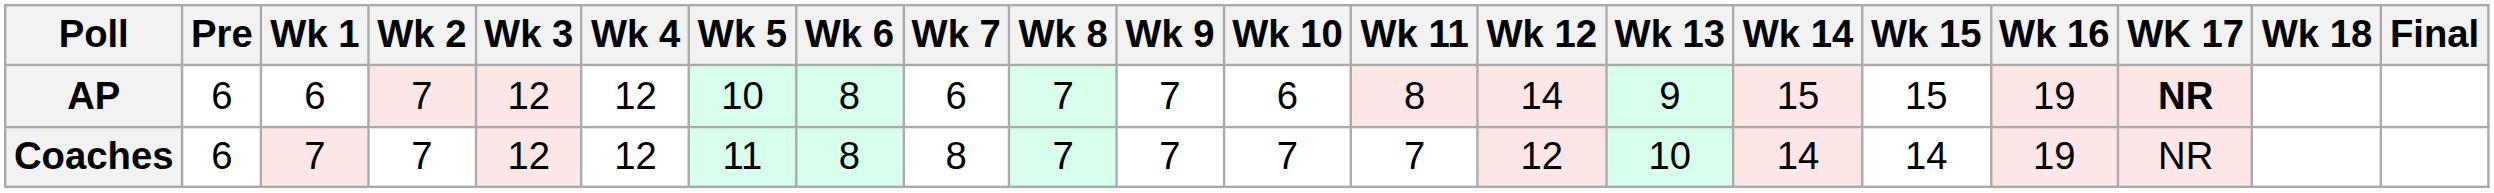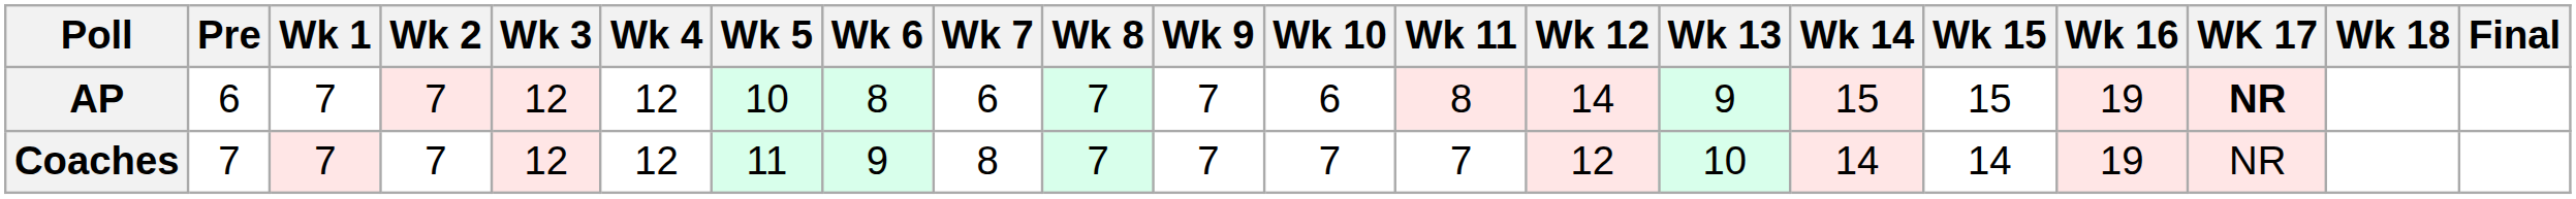 <table class="wikitable" style="white-space:nowrap;">
 <tr>
 <th>Poll</th>
 <th>Pre</th>
 <th>Wk 1</th>
 <th>Wk 2</th>
 <th>Wk 3</th>
 <th>Wk 4</th>
 <th>Wk 5</th>
 <th>Wk 6</th>
 <th>Wk 7</th>
 <th>Wk 8</th>
 <th>Wk 9</th>
 <th>Wk 10</th>
 <th>Wk 11</th>
 <th>Wk 12</th>
 <th>Wk 13</th>
 <th>Wk 14</th>
 <th>Wk 15</th>
 <th>Wk 16</th>
 <th>WK 17</th>
 <th>Wk 18</th>
 <th>Final</th>
 </tr>
 <tr style="text-align:center;">
 <th>AP</th>
 <td style="background:#FFF;">6</td>
-<td style="background:#FFF;">6</td>
+<td style="background:#FFF;">7</td>
 <td style="background:#FFE6E6;">7</td>
 <td style="background:#FFE6E6;">12</td>
 <td style="background:#FFF;">12</td>
 <td style="background:#D8FFEB;">10</td>
 <td style="background:#D8FFEB;">8</td>
 <td style="background:#FFF;">6</td>
 <td style="background:#D8FFEB;">7</td>
 <td style="background:#FFF;">7</td>
 <td style="background:#FFF;">6</td>
 <td style="background:#FFE6E6;">8</td>
 <td style="background:#FFE6E6;">14</td>
 <td style="background:#D8FFEB;">9</td>
 <td style="background:#FFE6E6;">15</td>
 <td style="background:#FFF;">15</td>
 <td style="background:#FFE6E6;">19</td>
 <td style="background:#FFE6E6;"><strong>NR</strong></td>
 <td style="background:#FFF;"></td>
 <td style="background:#FFF;"></td>
 </tr>
 <tr style="text-align:center;">
 <th>Coaches</th>
-<td style="background:#FFF;">6</td>
+<td style="background:#FFF;">7</td>
 <td style="background:#FFE6E6;">7</td>
 <td style="background:#FFF;">7</td>
 <td style="background:#FFE6E6;">12</td>
 <td style="background:#FFF;">12</td>
 <td style="background:#D8FFEB;">11</td>
-<td style="background:#D8FFEB;">8</td>
+<td style="background:#D8FFEB;">9</td>
 <td style="background:#FFF;">8</td>
 <td style="background:#D8FFEB;">7</td>
 <td style="background:#FFF;">7</td>
 <td style="background:#FFF;">7</td>
 <td style="background:#FFF;">7</td>
 <td style="background:#FFE6E6;">12</td>
 <td style="background:#D8FFEB;">10</td>
 <td style="background:#FFE6E6;">14</td>
 <td style="background:#FFF;">14</td>
 <td style="background:#FFE6E6;">19</td>
 <td style="background:#FFE6E6;">NR</td>
 <td style="background:#FFF;"></td>
 <td style="background:#FFF;"></td>
 </tr>
 </table>
